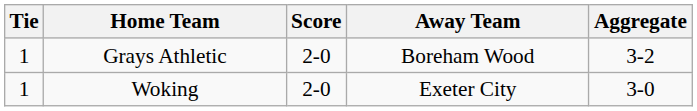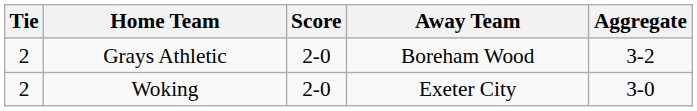 <table class="wikitable" style="text-align:center;">
 <tr>
 <th width=20>Tie</th>
 <th width=175>Home Team</th>
 <th width=20>Score</th>
 <th width=175>Away Team</th>
 <th width=20>Aggregate</th>
 </tr>
 <tr>
-<td>1</td>
+<td>2</td>
 <td>Grays Athletic</td>
 <td>2-0</td>
 <td>Boreham Wood</td>
 <td>3-2</td>
 </tr>
 <tr>
-<td>1</td>
+<td>2</td>
 <td>Woking</td>
 <td>2-0</td>
 <td>Exeter City</td>
 <td>3-0</td>
 </tr>
 </table>
